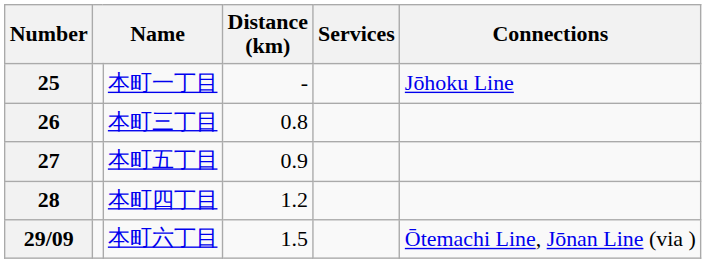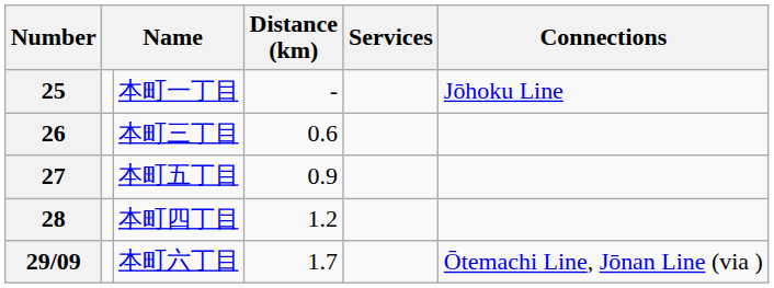 <table class="wikitable" rules="all">
 <tr>
 <th>Number</th>
 <th colspan="2">Name</th>
 <th style="width:3em;">Distance (km)</th>
 <th colspan="1">Services</th>
 <th>Connections</th>
 </tr>
 <tr>
 <th>25</th>
 <td></td>
 <td><a href='#'>本町一丁目</a></td>
 <td style="text-align:right;">-</td>
 <td style="text-align: center"></td>
 <td>  <a href='#'>Jōhoku Line</a></td>
 </tr>
 <tr>
 <th>26</th>
 <td></td>
 <td><a href='#'>本町三丁目</a></td>
-<td style="text-align:right;">0.8</td>
+<td style="text-align:right;">0.6</td>
 <td style="text-align: center"></td>
 <td> </td>
 </tr>
 <tr>
 <th>27</th>
 <td></td>
 <td><a href='#'>本町五丁目</a></td>
 <td style="text-align:right;">0.9</td>
 <td style="text-align: center"></td>
 <td> </td>
 </tr>
 <tr>
 <th>28</th>
 <td></td>
 <td><a href='#'>本町四丁目</a></td>
 <td style="text-align:right;">1.2</td>
 <td style="text-align: center"></td>
 <td> </td>
 </tr>
 <tr>
 <th>29/09</th>
 <td></td>
 <td><a href='#'>本町六丁目</a></td>
-<td style="text-align:right;">1.5</td>
+<td style="text-align:right;">1.7</td>
 <td style="text-align: center"></td>
 <td>   <a href='#'>Ōtemachi Line</a>, <a href='#'>Jōnan Line</a> (via )</td>
 </tr>
 </table>
